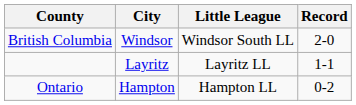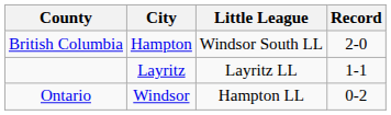 <table class="wikitable">
 <tr>
 <th>County</th>
 <th>City</th>
 <th>Little League</th>
 <th>Record</th>
 </tr>
 <tr>
 <td align=center> <a href='#'>British Columbia</a></td>
-<td align=center><a href='#'>Windsor</a></td>
+<td align=center><a href='#'>Hampton</a></td>
 <td align=center>Windsor South LL</td>
 <td align=center>2-0</td>
 </tr>
 <tr>
 <td align=center></td>
 <td align=center><a href='#'>Layritz</a></td>
 <td align=center>Layritz LL</td>
 <td align=center>1-1</td>
 </tr>
 <tr>
 <td align=center> <a href='#'>Ontario</a></td>
-<td align=center><a href='#'>Hampton</a></td>
+<td align=center><a href='#'>Windsor</a></td>
 <td align=center>Hampton LL</td>
 <td align=center>0-2</td>
 </tr>
 </table>
